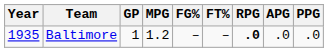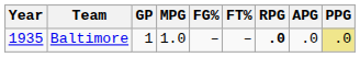 <table class="wikitable sortable" style="font-size:95%; text-align:right;">
 <tr>
 <th>Year</th>
 <th>Team</th>
 <th>GP</th>
 <th>MPG</th>
 <th>FG%</th>
 <th>FT%</th>
 <th>RPG</th>
 <th>APG</th>
 <th>PPG</th>
 </tr>
 <tr>
 <td style="text-align:left;"><a href='#'>1935</a></td>
 <td style="text-align:left;"><a href='#'>Baltimore</a></td>
 <td>1</td>
-<td>1.2</td>
+<td>1.0</td>
 <td>–</td>
 <td>–</td>
 <td><strong>.0</strong></td>
 <td>.0</td>
-<td>.0</td>
+<td style="background: khaki;">.0</td>
 </tr>
 </table>
